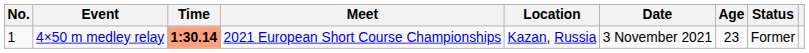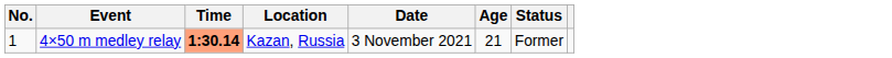 <table class="wikitable">
 <tr>
 <th>No.</th>
 <th>Event</th>
 <th>Time</th>
-<th>Meet</th>
 <th>Location</th>
 <th>Date</th>
 <th>Age</th>
 <th>Status</th>
 <th></th>
 </tr>
 <tr>
 <td>1</td>
 <td><a href='#'>4×50 m medley relay</a></td>
 <td style="background: lightsalmon; text-align:center;"><strong>1:30.14</strong></td>
-<td><a href='#'>2021 European Short Course Championships</a></td>
 <td><a href='#'>Kazan</a>, <a href='#'>Russia</a></td>
 <td>3 November 2021</td>
-<td style="text-align:center;">23</td>
+<td style="text-align:center;">21</td>
 <td style="text-align:center;">Former</td>
 <td style="text-align:center;"></td>
 </tr>
 </table>
